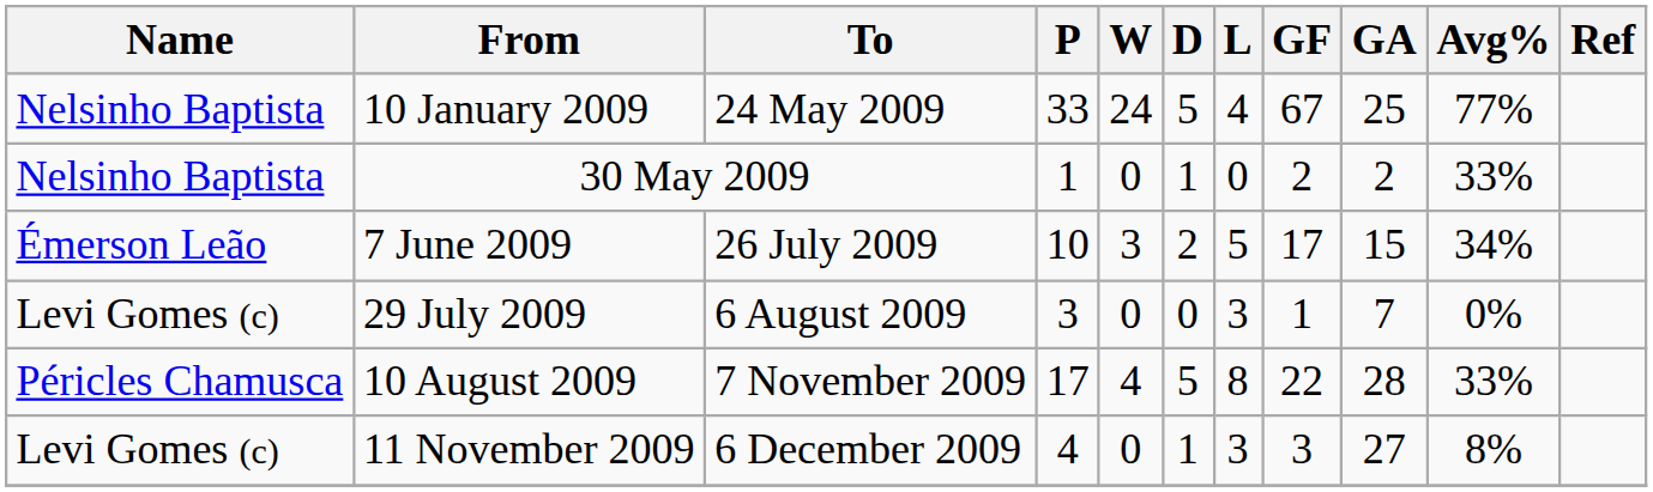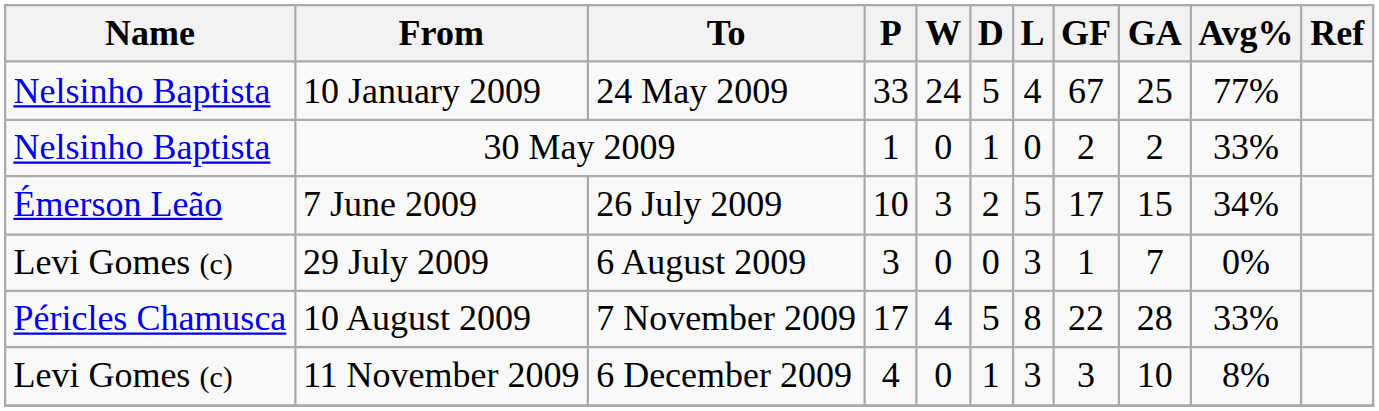 <table class="wikitable sortable">
 <tr>
 <th>Name</th>
 <th>From</th>
 <th class="unsortable">To</th>
 <th>P</th>
 <th>W</th>
 <th>D</th>
 <th>L</th>
 <th>GF</th>
 <th>GA</th>
 <th>Avg%</th>
 <th>Ref</th>
 </tr>
 <tr>
 <td align=left> <a href='#'>Nelsinho Baptista</a></td>
 <td align=left>10 January 2009</td>
 <td align=left>24 May 2009</td>
 <td align=center>33</td>
 <td align=center>24</td>
 <td align=center>5</td>
 <td align=center>4</td>
 <td align=center>67</td>
 <td align=center>25</td>
 <td align=center>77%</td>
 <td align=center></td>
 </tr>
 <tr>
 <td align=left> <a href='#'>Nelsinho Baptista</a></td>
 <td colspan="2"; align=center>30 May 2009</td>
 <td align=center>1</td>
 <td align=center>0</td>
 <td align=center>1</td>
 <td align=center>0</td>
 <td align=center>2</td>
 <td align=center>2</td>
 <td align=center>33%</td>
 <td align=center></td>
 </tr>
 <tr>
 <td align=left> <a href='#'>Émerson Leão</a></td>
 <td align=left>7 June 2009</td>
 <td align=left>26 July 2009</td>
 <td align=center>10</td>
 <td align=center>3</td>
 <td align=center>2</td>
 <td align=center>5</td>
 <td align=center>17</td>
 <td align=center>15</td>
 <td align=center>34%</td>
 <td align=center></td>
 </tr>
 <tr>
 <td align=left> Levi Gomes <small>(c)</small></td>
 <td align=left>29 July 2009</td>
 <td align=left>6 August 2009</td>
 <td align=center>3</td>
 <td align=center>0</td>
 <td align=center>0</td>
 <td align=center>3</td>
 <td align=center>1</td>
 <td align=center>7</td>
 <td align=center>0%</td>
 <td align=center></td>
 </tr>
 <tr>
 <td align=left> <a href='#'>Péricles Chamusca</a></td>
 <td align=left>10 August 2009</td>
 <td align=left>7 November 2009</td>
 <td align=center>17</td>
 <td align=center>4</td>
 <td align=center>5</td>
 <td align=center>8</td>
 <td align=center>22</td>
 <td align=center>28</td>
 <td align=center>33%</td>
 <td align=center></td>
 </tr>
 <tr>
 <td align=left> Levi Gomes <small>(c)</small></td>
 <td align=left>11 November 2009</td>
 <td align=left>6 December 2009</td>
 <td align=center>4</td>
 <td align=center>0</td>
 <td align=center>1</td>
 <td align=center>3</td>
 <td align=center>3</td>
-<td align=center>27</td>
+<td align=center>10</td>
 <td align=center>8%</td>
 <td align=center></td>
 </tr>
 <tr>
 </tr>
 </table>
